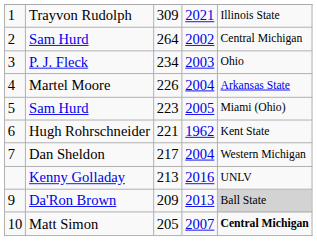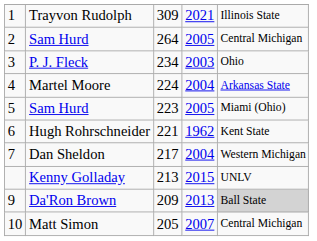 <table class="wikitable">
 <tr>
 </tr>
 <tr>
 <td>1</td>
 <td>Trayvon Rudolph</td>
 <td>309</td>
 <td><a href='#'>2021</a></td>
 <td style="font-size:80%;">Illinois State</td>
 </tr>
 <tr>
 <td>2</td>
 <td><a href='#'>Sam Hurd</a></td>
 <td>264</td>
-<td><a href='#'>2002</a></td>
+<td><a href='#'>2005</a></td>
 <td style="font-size:80%;">Central Michigan</td>
 </tr>
 <tr>
 <td>3</td>
 <td><a href='#'>P. J. Fleck</a></td>
 <td>234</td>
 <td><a href='#'>2003</a></td>
 <td style="font-size:80%;">Ohio</td>
 </tr>
 <tr>
 <td>4</td>
 <td>Martel Moore</td>
-<td>226</td>
+<td>224</td>
 <td><a href='#'>2004</a></td>
 <td style="font-size:80%;"><a href='#'>Arkansas State</a></td>
 </tr>
 <tr>
 <td>5</td>
 <td><a href='#'>Sam Hurd</a></td>
 <td>223</td>
 <td><a href='#'>2005</a></td>
 <td style="font-size:80%;">Miami (Ohio)</td>
 </tr>
 <tr>
 <td>6</td>
 <td>Hugh Rohrschneider</td>
 <td>221</td>
 <td><a href='#'>1962</a></td>
 <td style="font-size:80%;">Kent State</td>
 </tr>
 <tr>
 <td>7</td>
 <td>Dan Sheldon</td>
 <td>217</td>
 <td><a href='#'>2004</a></td>
 <td style="font-size:80%;">Western Michigan</td>
 </tr>
 <tr>
 <td></td>
 <td><a href='#'>Kenny Golladay</a></td>
 <td>213</td>
-<td><a href='#'>2016</a></td>
+<td><a href='#'>2015</a></td>
 <td style="font-size:80%;">UNLV</td>
 </tr>
 <tr>
 <td>9</td>
 <td><a href='#'>Da'Ron Brown</a></td>
 <td>209</td>
 <td><a href='#'>2013</a></td>
 <td style="background: lightgrey; font-size:80%;">Ball State</td>
 </tr>
 <tr>
 <td>10</td>
 <td>Matt Simon</td>
 <td>205</td>
 <td><a href='#'>2007</a></td>
-<td style="font-size:80%;"><strong>Central Michigan</strong></td>
+<td style="font-size:80%;">Central Michigan</td>
 </tr>
 </table>
